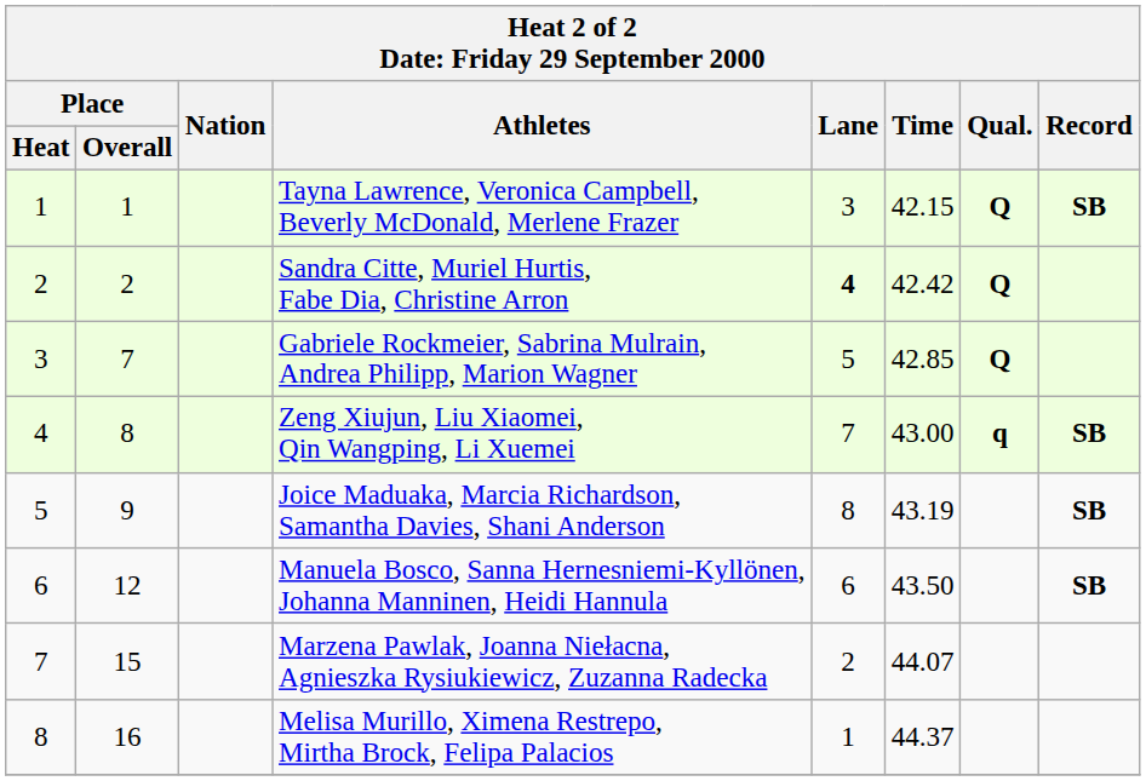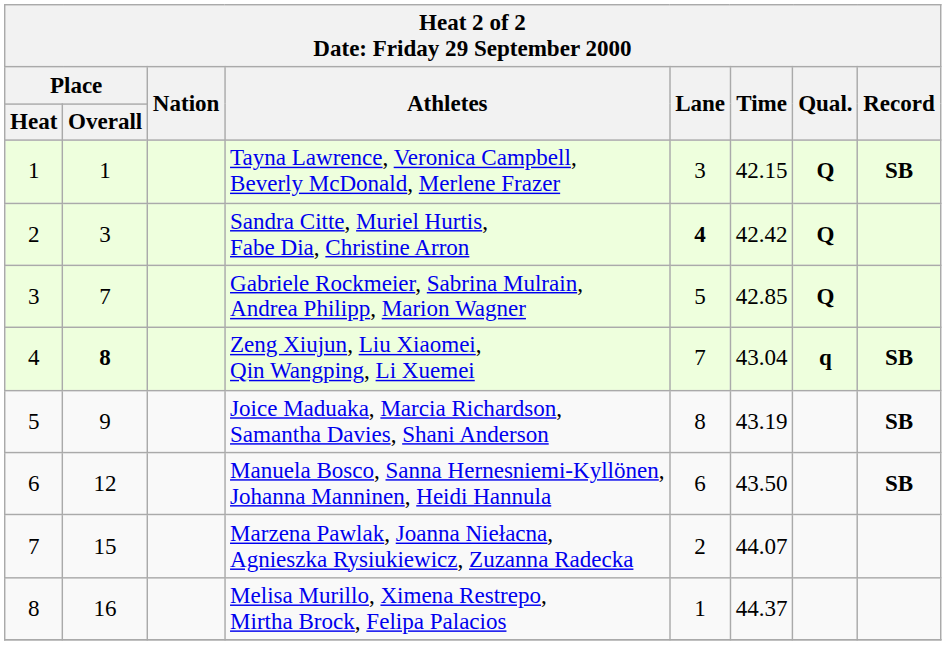 <table class="wikitable sortable">
 <tr>
 <th colspan=9>Heat 2 of 2 <br> Date: Friday 29 September 2000</th>
 </tr>
 <tr>
 <th colspan=2>Place</th>
 <th rowspan=2>Nation</th>
 <th rowspan=2>Athletes</th>
 <th rowspan=2>Lane</th>
 <th rowspan=2>Time</th>
 <th rowspan=2>Qual.</th>
 <th rowspan=2>Record</th>
 </tr>
 <tr>
 <th>Heat</th>
 <th>Overall</th>
 </tr>
 <tr bgcolor = "eeffdd">
 <td align=center>1</td>
 <td align=center>1</td>
 <td align=left></td>
 <td align=left><a href='#'>Tayna Lawrence</a>, <a href='#'>Veronica Campbell</a>,<br><a href='#'>Beverly McDonald</a>, <a href='#'>Merlene Frazer</a></td>
 <td align=center>3</td>
 <td align=center>42.15</td>
 <td align=center><strong>Q</strong></td>
 <td align=center><strong>SB</strong></td>
 </tr>
 <tr bgcolor = "eeffdd">
 <td align=center>2</td>
-<td align=center>2</td>
+<td align=center>3</td>
 <td align=left></td>
 <td align=left><a href='#'>Sandra Citte</a>, <a href='#'>Muriel Hurtis</a>,<br><a href='#'>Fabe Dia</a>, <a href='#'>Christine Arron</a></td>
 <td align=center><strong>4</strong></td>
 <td align=center>42.42</td>
 <td align=center><strong>Q</strong></td>
 <td align=center></td>
 </tr>
 <tr bgcolor = "eeffdd">
 <td align=center>3</td>
 <td align=center>7</td>
 <td align=left></td>
 <td align=left><a href='#'>Gabriele Rockmeier</a>, <a href='#'>Sabrina Mulrain</a>,<br><a href='#'>Andrea Philipp</a>, <a href='#'>Marion Wagner</a></td>
 <td align=center>5</td>
 <td align=center>42.85</td>
 <td align=center><strong>Q</strong></td>
 <td align=center></td>
 </tr>
 <tr bgcolor = "eeffdd">
 <td align=center>4</td>
-<td align=center>8</td>
+<td align=center><strong>8</strong></td>
 <td align=left></td>
 <td align=left><a href='#'>Zeng Xiujun</a>, <a href='#'>Liu Xiaomei</a>,<br><a href='#'>Qin Wangping</a>, <a href='#'>Li Xuemei</a></td>
 <td align=center>7</td>
-<td align=center>43.00</td>
+<td align=center>43.04</td>
 <td align=center><strong>q</strong></td>
 <td align=center><strong>SB</strong></td>
 </tr>
 <tr>
 <td align=center>5</td>
 <td align=center>9</td>
 <td align=left></td>
 <td align=left><a href='#'>Joice Maduaka</a>, <a href='#'>Marcia Richardson</a>,<br><a href='#'>Samantha Davies</a>, <a href='#'>Shani Anderson</a></td>
 <td align=center>8</td>
 <td align=center>43.19</td>
 <td align=center></td>
 <td align=center><strong>SB</strong></td>
 </tr>
 <tr>
 <td align=center>6</td>
 <td align=center>12</td>
 <td align=left></td>
 <td align=left><a href='#'>Manuela Bosco</a>, <a href='#'>Sanna Hernesniemi-Kyllönen</a>,<br><a href='#'>Johanna Manninen</a>, <a href='#'>Heidi Hannula</a></td>
 <td align=center>6</td>
 <td align=center>43.50</td>
 <td align=center></td>
 <td align=center><strong>SB</strong></td>
 </tr>
 <tr>
 <td align=center>7</td>
 <td align=center>15</td>
 <td align=left></td>
 <td align=left><a href='#'>Marzena Pawlak</a>, <a href='#'>Joanna Niełacna</a>,<br><a href='#'>Agnieszka Rysiukiewicz</a>, <a href='#'>Zuzanna Radecka</a></td>
 <td align=center>2</td>
 <td align=center>44.07</td>
 <td align=center></td>
 <td align=center></td>
 </tr>
 <tr>
 <td align=center>8</td>
 <td align=center>16</td>
 <td align=left></td>
 <td align=left><a href='#'>Melisa Murillo</a>, <a href='#'>Ximena Restrepo</a>,<br><a href='#'>Mirtha Brock</a>, <a href='#'>Felipa Palacios</a></td>
 <td align=center>1</td>
 <td align=center>44.37</td>
 <td align=center></td>
 <td align=center></td>
 </tr>
 <tr>
 </tr>
 </table>
